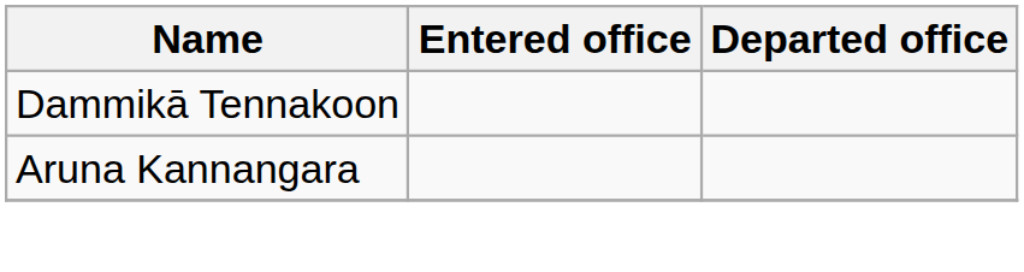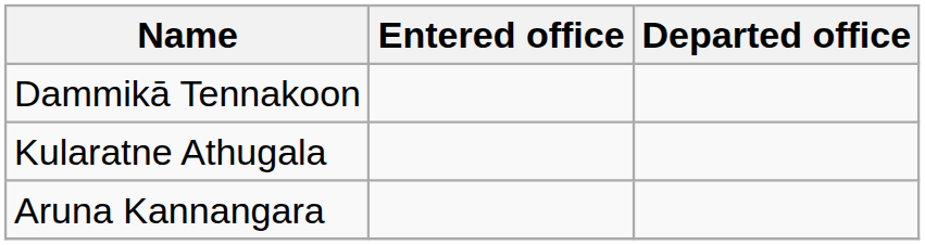 <table class="wikitable" style="font-size: 95%;">
 <tr>
 <th>Name</th>
 <th>Entered office</th>
 <th>Departed office</th>
 </tr>
 <tr>
 <td>Dammikā Tennakoon</td>
 <td></td>
 <td></td>
 </tr>
 <tr>
+<td>Kularatne Athugala</td>
+<td></td>
+<td></td>
+</tr>
+<tr>
 <td>Aruna Kannangara</td>
 <td></td>
 <td></td>
 </tr>
 <tr>
 </tr>
 </table>
